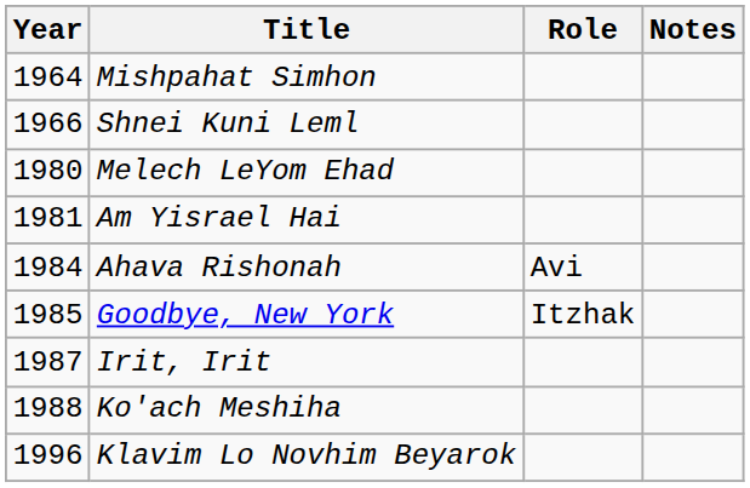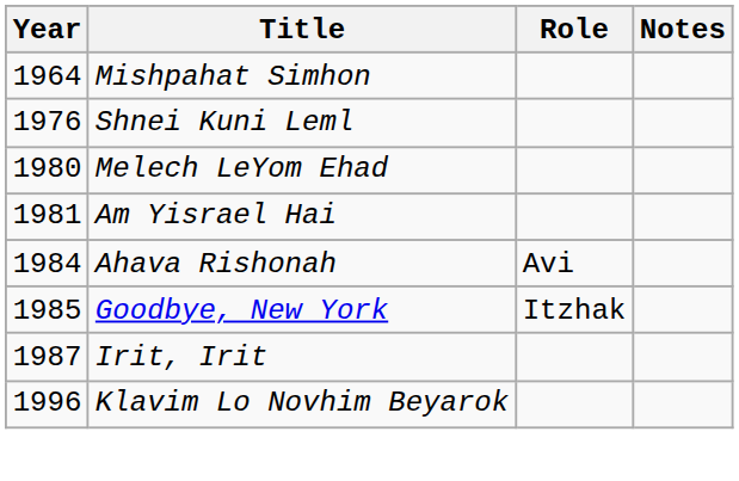 <table class="wikitable">
 <tr>
 <th>Year</th>
 <th>Title</th>
 <th>Role</th>
 <th>Notes</th>
 </tr>
 <tr>
 <td>1964</td>
 <td><em>Mishpahat Simhon</em></td>
 <td></td>
 <td></td>
 </tr>
 <tr>
-<td>1966</td>
+<td>1976</td>
 <td><em>Shnei Kuni Leml</em></td>
 <td></td>
 <td></td>
 </tr>
 <tr>
 <td>1980</td>
 <td><em>Melech LeYom Ehad</em></td>
 <td></td>
 <td></td>
 </tr>
 <tr>
 <td>1981</td>
 <td><em>Am Yisrael Hai</em></td>
 <td></td>
 <td></td>
 </tr>
 <tr>
 <td>1984</td>
 <td><em>Ahava Rishonah</em></td>
 <td>Avi</td>
 <td></td>
 </tr>
 <tr>
 <td>1985</td>
 <td><em><a href='#'>Goodbye, New York</a></em></td>
 <td>Itzhak</td>
 <td></td>
 </tr>
 <tr>
 <td>1987</td>
 <td><em>Irit, Irit</em></td>
 <td></td>
 <td></td>
 </tr>
 <tr>
-<td>1988</td>
-<td><em>Ko'ach Meshiha</em></td>
-<td></td>
-<td></td>
-</tr>
-<tr>
 <td>1996</td>
 <td><em>Klavim Lo Novhim Beyarok</em></td>
 <td></td>
 <td></td>
 </tr>
 </table>
